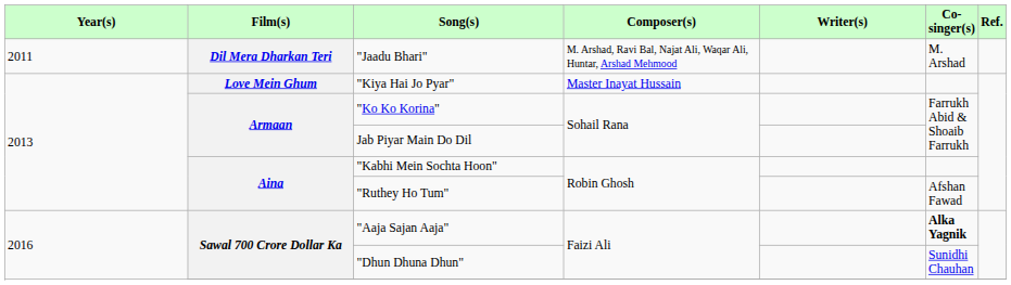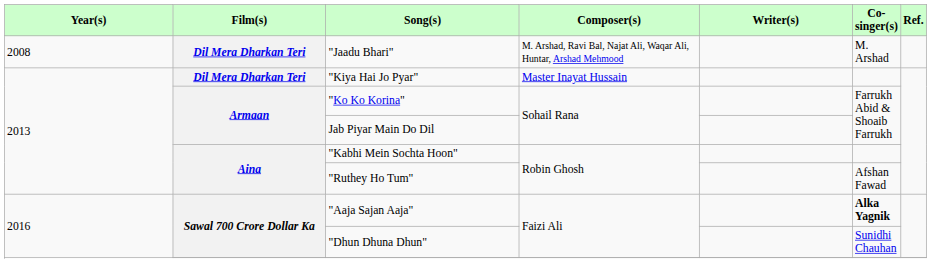 <table class="wikitable plainrowheaders" style="width:100%;" textcolor:#000;">
 <tr style="background:#cfc; text-align:center;">
 <td scope="col" style="width:20%;"><strong>Year(s)</strong></td>
 <td scope="col" style="width:18%;"><strong>Film(s)</strong></td>
 <td scope="col" style="width:23%;"><strong>Song(s)</strong></td>
 <td scope="col" style="width:21%;"><strong>Composer(s)</strong></td>
 <td scope="col" style="width:21%;"><strong>Writer(s)</strong></td>
 <td scope="col" style="width:21%;"><strong>Co-singer(s)</strong></td>
 <td scope="col" style="width:1%;"><strong>Ref.</strong></td>
 </tr>
 <tr>
-<td>2011</td>
+<td>2008</td>
 <th scope="row"><em><a href='#'>Dil Mera Dharkan Teri</a></em></th>
 <td>"Jaadu Bhari"</td>
 <td><small>M. Arshad, Ravi Bal, Najat Ali, Waqar Ali, Huntar, <a href='#'>Arshad Mehmood</a></small></td>
 <td></td>
 <td>M. Arshad</td>
 <td></td>
 </tr>
 <tr>
 <td rowspan="5">2013</td>
-<th scope="row"><em><a href='#'>Love Mein Ghum</a></em></th>
+<th scope="row"><em><a href='#'>Dil Mera Dharkan Teri</a></em></th>
 <td>"Kiya Hai Jo Pyar"</td>
 <td><a href='#'>Master Inayat Hussain</a></td>
 <td></td>
 <td></td>
 </tr>
 <tr>
 <th scope="row" rowspan="2"><em><a href='#'>Armaan</a></em></th>
 <td>"<a href='#'>Ko Ko Korina</a>"</td>
 <td rowspan=2>Sohail Rana</td>
 <td></td>
 <td rowspan=2>Farrukh Abid & Shoaib Farrukh</td>
 </tr>
 <tr>
 <td>Jab Piyar Main Do Dil</td>
 <td></td>
 </tr>
 <tr>
 <th scope="row" rowspan="2"><em><a href='#'>Aina</a></em></th>
 <td>"Kabhi Mein Sochta Hoon"</td>
 <td rowspan="2">Robin Ghosh</td>
 <td></td>
 <td></td>
 </tr>
 <tr>
 <td>"Ruthey Ho Tum"</td>
 <td></td>
 <td>Afshan Fawad</td>
 </tr>
 <tr>
 <td rowspan="3">2016</td>
 <th scope="row" rowspan="2"><em>Sawal 700 Crore Dollar Ka</em></th>
 <td>"Aaja Sajan Aaja"</td>
 <td rowspan=2>Faizi Ali</td>
 <td></td>
 <td><strong>Alka Yagnik</strong></td>
 <td rowspan=2></td>
 </tr>
 <tr>
 <td>"Dhun Dhuna Dhun"</td>
 <td></td>
 <td><a href='#'>Sunidhi Chauhan</a></td>
 </tr>
 <tr>
 </tr>
 </table>
